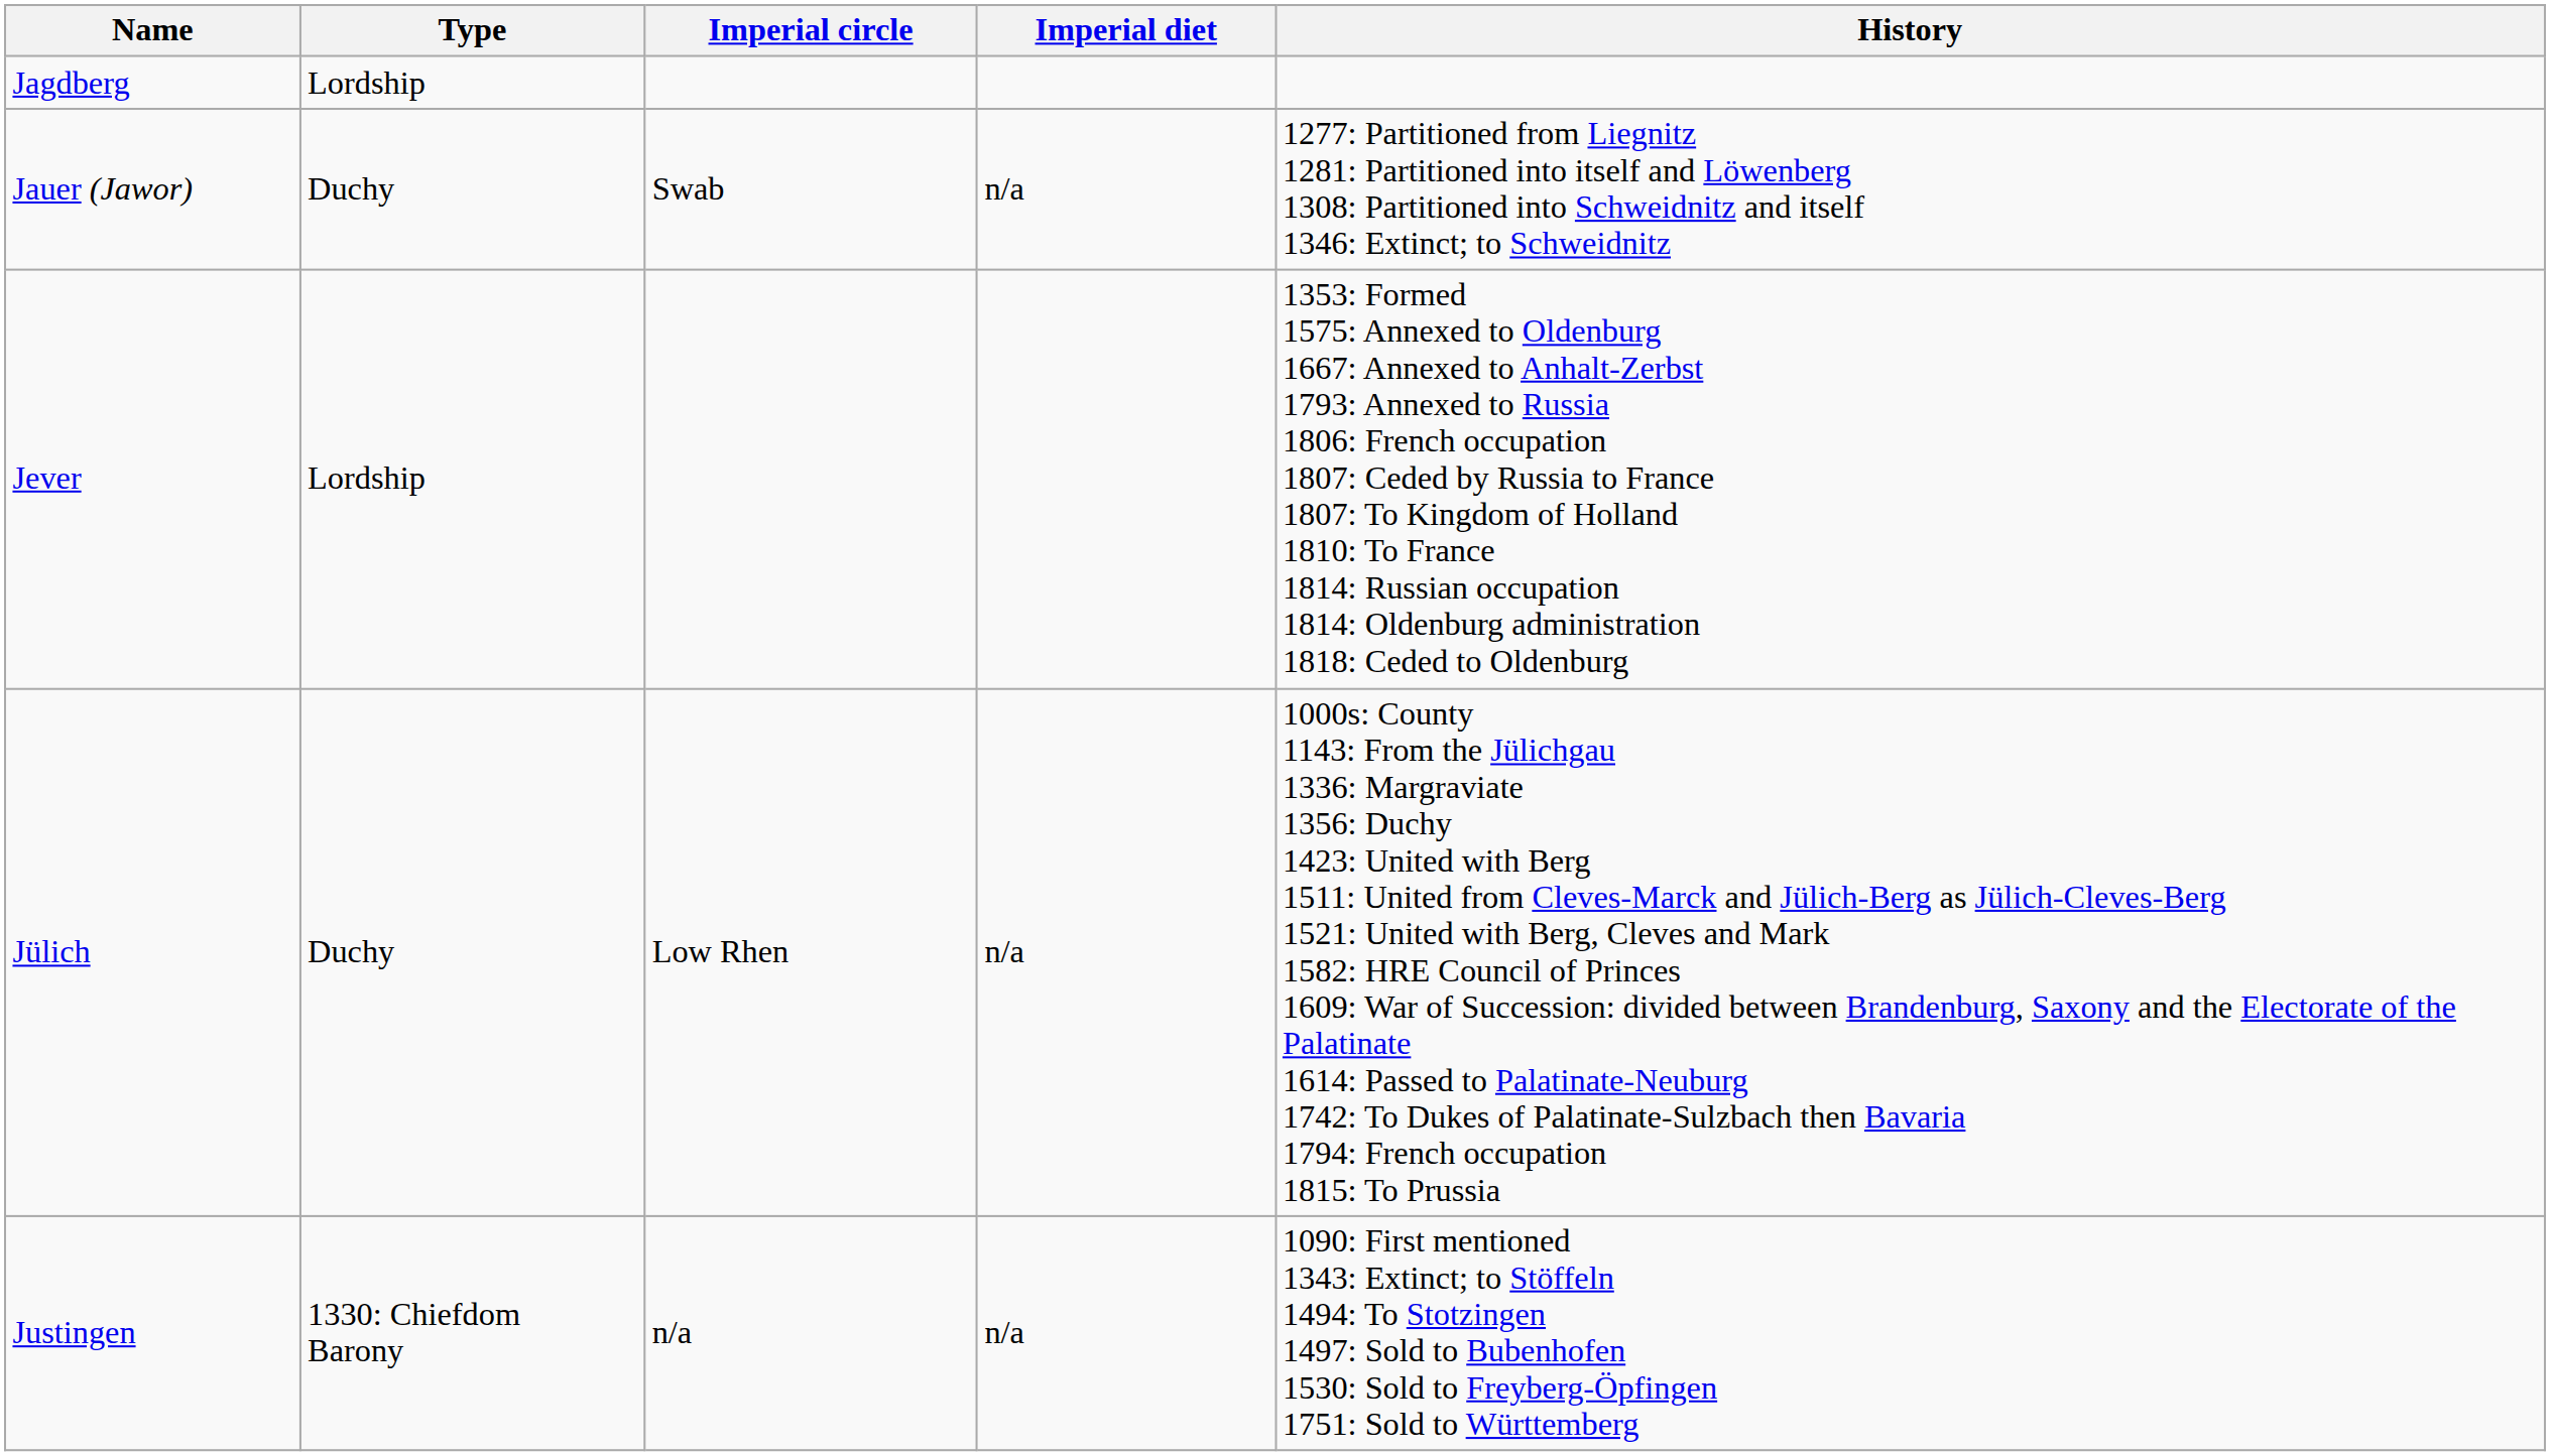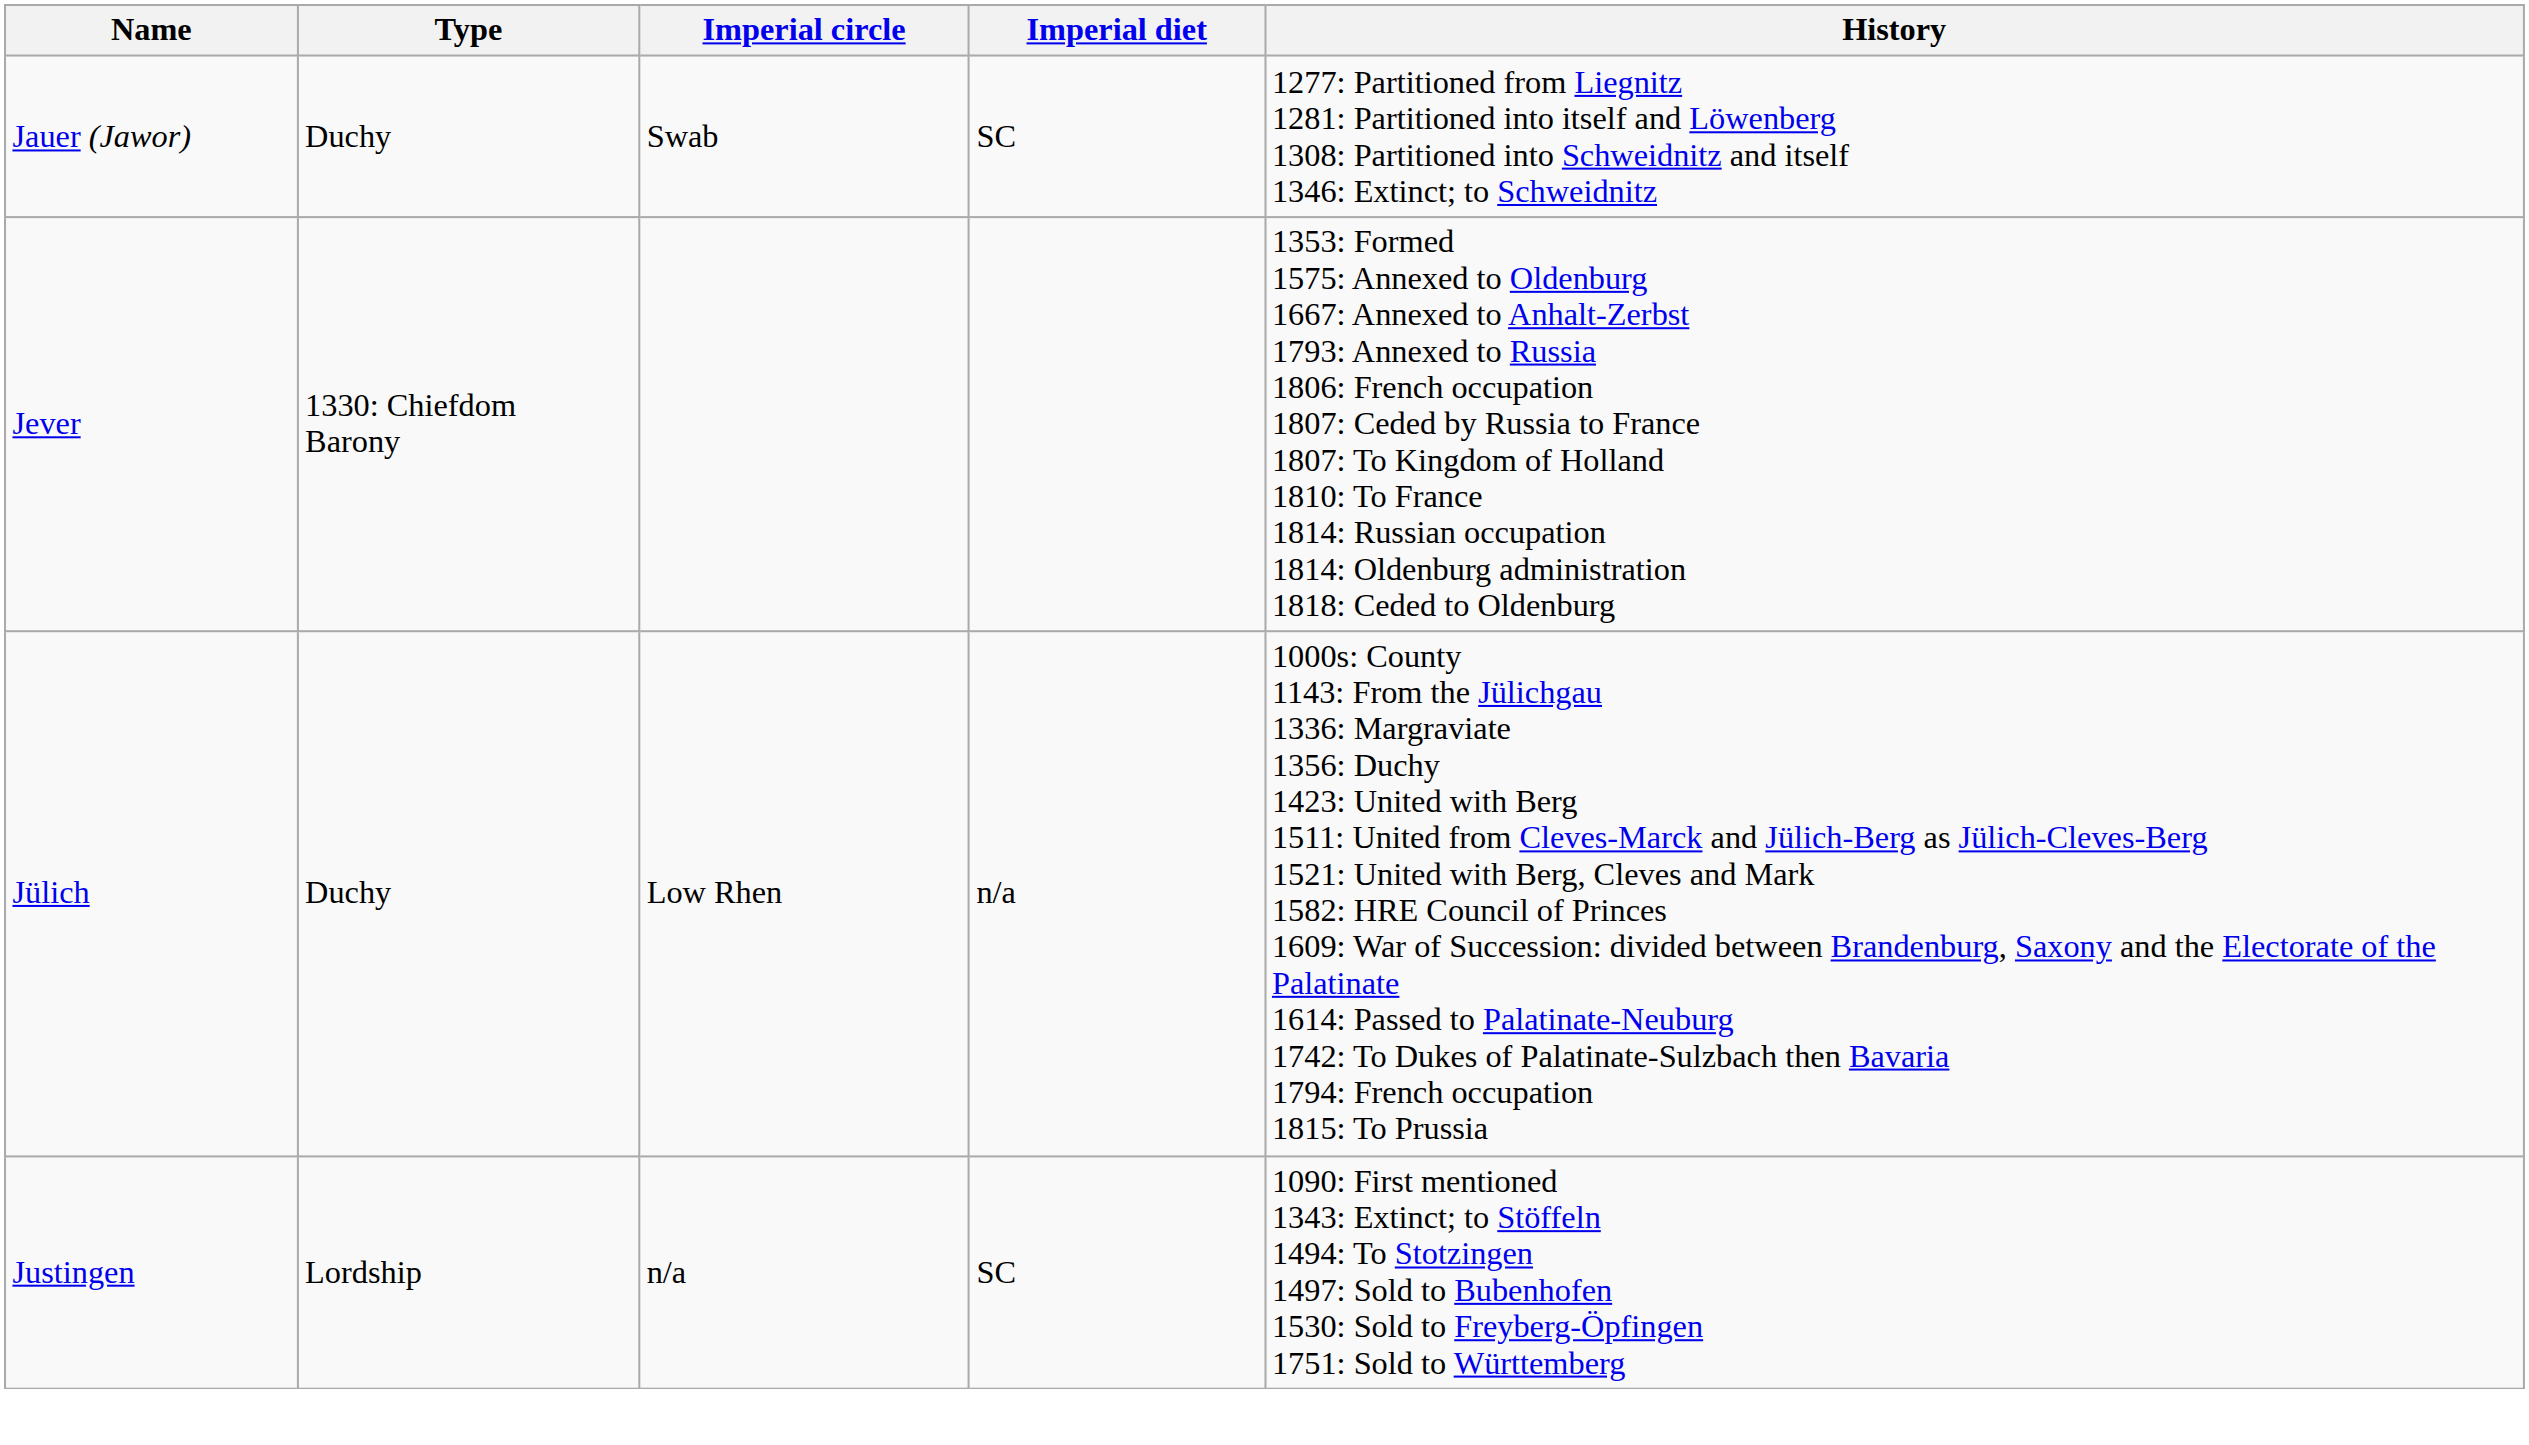 <table class="wikitable sortable">
 <tr>
 <th>Name</th>
 <th>Type</th>
 <th><a href='#'>Imperial circle</a></th>
 <th><a href='#'>Imperial diet</a></th>
 <th width=50%>History</th>
 </tr>
 <tr>
-<td> <a href='#'>Jagdberg</a></td>
-<td>Lordship</td>
-<td></td>
-<td></td>
-<td></td>
-</tr>
-<tr>
 <td> <a href='#'>Jauer</a> <em>(Jawor)</em></td>
 <td>Duchy</td>
 <td>Swab</td>
-<td>n/a</td>
+<td>SC</td>
 <td>1277: Partitioned from <a href='#'>Liegnitz</a><br>1281: Partitioned into itself and <a href='#'>Löwenberg</a><br>1308: Partitioned into <a href='#'>Schweidnitz</a> and itself<br>1346: Extinct; to <a href='#'>Schweidnitz</a></td>
 </tr>
 <tr>
 <td> <a href='#'>Jever</a></td>
-<td>Lordship</td>
+<td>1330: Chiefdom<br>Barony</td>
 <td></td>
 <td></td>
 <td>1353: Formed<br>1575: Annexed to <a href='#'>Oldenburg</a><br>1667: Annexed to <a href='#'>Anhalt-Zerbst</a><br>1793: Annexed to <a href='#'>Russia</a><br>1806: French occupation<br>1807: Ceded by Russia to France<br>1807: To Kingdom of Holland<br>1810: To France<br>1814: Russian occupation<br>1814: Oldenburg administration<br>1818: Ceded to Oldenburg</td>
 </tr>
 <tr>
 <td> <a href='#'>Jülich</a></td>
 <td>Duchy</td>
 <td>Low Rhen</td>
 <td>n/a</td>
 <td>1000s: County<br>1143: From the <a href='#'>Jülichgau</a><br>1336: Margraviate<br>1356: Duchy<br>1423: United with Berg<br>1511: United from <a href='#'>Cleves-Marck</a> and <a href='#'>Jülich-Berg</a> as <a href='#'>Jülich-Cleves-Berg</a><br>1521: United with Berg, Cleves and Mark<br>1582: HRE Council of Princes<br>1609: War of Succession: divided between <a href='#'>Brandenburg</a>, <a href='#'>Saxony</a> and the <a href='#'>Electorate of the Palatinate</a><br>1614: Passed to <a href='#'>Palatinate-Neuburg</a><br>1742: To Dukes of Palatinate-Sulzbach then <a href='#'>Bavaria</a><br>1794: French occupation<br>1815: To Prussia</td>
 </tr>
 <tr>
 <td> <a href='#'>Justingen</a></td>
-<td>1330: Chiefdom<br>Barony</td>
+<td>Lordship</td>
 <td>n/a</td>
-<td>n/a</td>
+<td>SC</td>
 <td>1090: First mentioned<br>1343: Extinct; to <a href='#'>Stöffeln</a><br>1494: To <a href='#'>Stotzingen</a><br>1497: Sold to <a href='#'>Bubenhofen</a><br>1530: Sold to <a href='#'>Freyberg-Öpfingen</a><br>1751: Sold to <a href='#'>Württemberg</a></td>
 </tr>
 </table>
